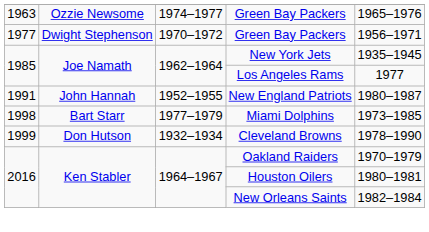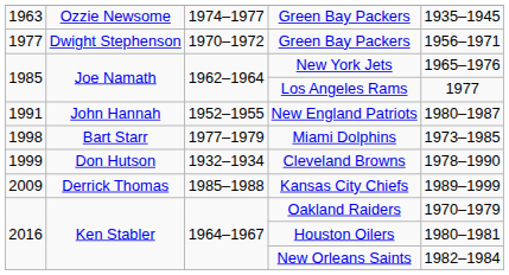 <table class="wikitable" style="text-align:center">
 <tr>
 </tr>
 <tr>
 <td>1963</td>
 <td><a href='#'>Ozzie Newsome</a></td>
 <td>1974–1977</td>
 <td><a href='#'>Green Bay Packers</a></td>
-<td>1965–1976</td>
+<td>1935–1945</td>
 </tr>
 <tr>
 <td>1977</td>
 <td><a href='#'>Dwight Stephenson</a></td>
 <td>1970–1972</td>
 <td><a href='#'>Green Bay Packers</a></td>
 <td>1956–1971</td>
 </tr>
 <tr>
 <td rowspan=2>1985</td>
 <td rowspan=2><a href='#'>Joe Namath</a></td>
 <td rowspan=2>1962–1964</td>
 <td><a href='#'>New York Jets</a></td>
-<td>1935–1945</td>
+<td>1965–1976</td>
 </tr>
 <tr>
 <td><a href='#'>Los Angeles Rams</a></td>
 <td>1977</td>
 </tr>
 <tr>
 <td>1991</td>
 <td><a href='#'>John Hannah</a></td>
 <td>1952–1955</td>
 <td><a href='#'>New England Patriots</a></td>
 <td>1980–1987</td>
 </tr>
 <tr>
 <td>1998</td>
 <td><a href='#'>Bart Starr</a></td>
 <td>1977–1979</td>
 <td><a href='#'>Miami Dolphins</a></td>
 <td>1973–1985</td>
 </tr>
 <tr>
 <td>1999</td>
 <td><a href='#'>Don Hutson</a></td>
 <td>1932–1934</td>
 <td><a href='#'>Cleveland Browns</a></td>
 <td>1978–1990</td>
 </tr>
 <tr>
+<td>2009</td>
+<td><a href='#'>Derrick Thomas</a></td>
+<td>1985–1988</td>
+<td><a href='#'>Kansas City Chiefs</a></td>
+<td>1989–1999</td>
+</tr>
+<tr>
 <td rowspan=3>2016</td>
 <td rowspan=3><a href='#'>Ken Stabler</a></td>
 <td rowspan=3>1964–1967</td>
 <td><a href='#'>Oakland Raiders</a></td>
 <td>1970–1979</td>
 </tr>
 <tr>
 <td><a href='#'>Houston Oilers</a></td>
 <td>1980–1981</td>
 </tr>
 <tr>
 <td><a href='#'>New Orleans Saints</a></td>
 <td>1982–1984</td>
 </tr>
 </table>
